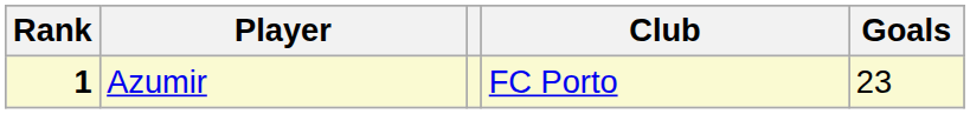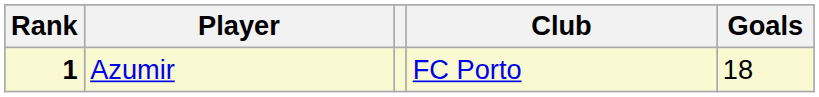 <table class="wikitable">
 <tr>
 <th width=20>Rank</th>
 <th width=175>Player</th>
 <th></th>
 <th width=175>Club</th>
 <th width=50>Goals</th>
 </tr>
 <tr style="background:LightGoldenrodYellow">
 <td align="right"><strong>1</strong></td>
 <td><a href='#'>Azumir</a></td>
 <td></td>
 <td><a href='#'>FC Porto</a></td>
-<td>23</td>
+<td>18</td>
 </tr>
 </table>
